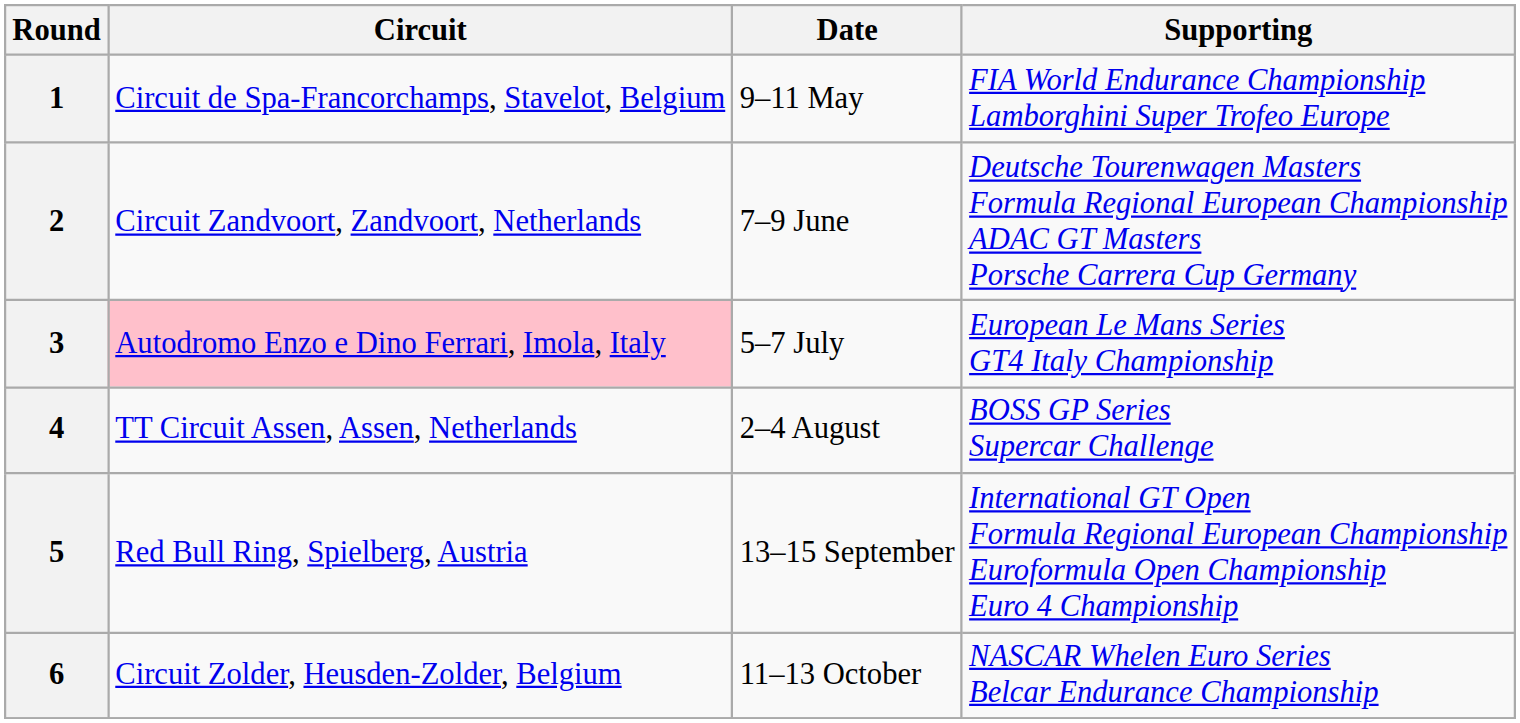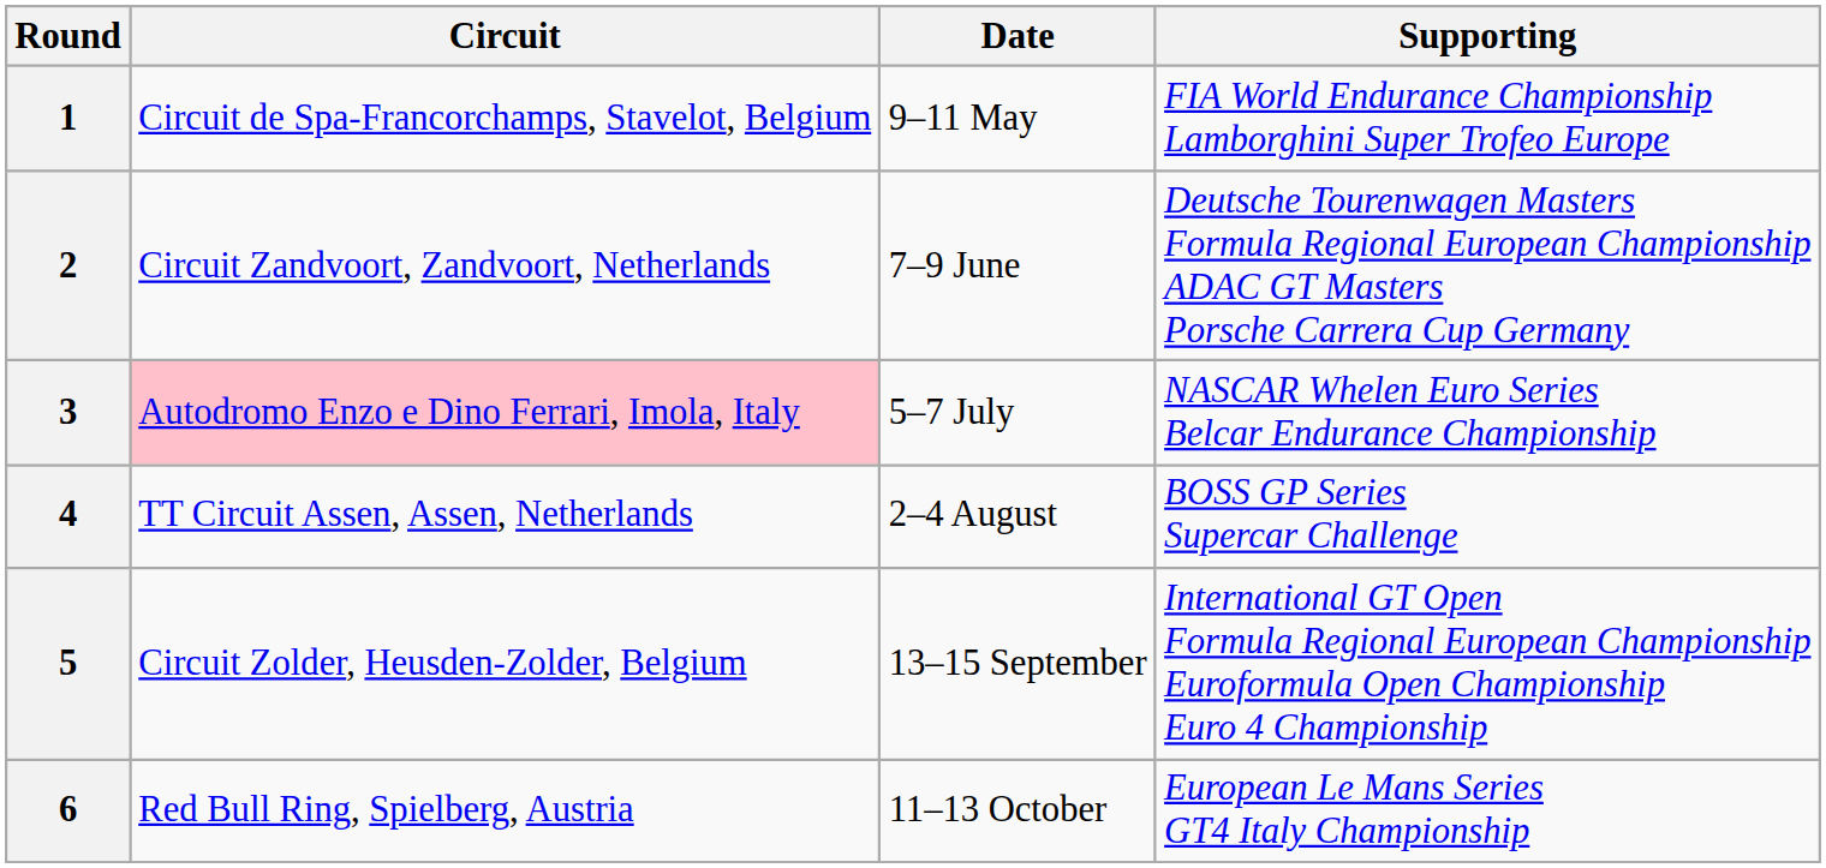 <table class="wikitable" style="font-size: 85%;">
 <tr>
 <th>Round</th>
 <th>Circuit</th>
 <th>Date</th>
 <th>Supporting</th>
 </tr>
 <tr>
 <th>1</th>
 <td> <a href='#'>Circuit de Spa-Francorchamps</a>, <a href='#'>Stavelot</a>, <a href='#'>Belgium</a></td>
 <td>9–11 May</td>
 <td><em><a href='#'>FIA World Endurance Championship</a><br><a href='#'>Lamborghini Super Trofeo Europe</a></em></td>
 </tr>
 <tr>
 <th>2</th>
 <td> <a href='#'>Circuit Zandvoort</a>, <a href='#'>Zandvoort</a>, <a href='#'>Netherlands</a></td>
 <td>7–9 June</td>
 <td><em><a href='#'>Deutsche Tourenwagen Masters</a><br><a href='#'>Formula Regional European Championship</a><br><a href='#'>ADAC GT Masters</a><br><a href='#'>Porsche Carrera Cup Germany</a></em></td>
 </tr>
 <tr>
 <th>3</th>
 <td style="background: pink;"> <a href='#'>Autodromo Enzo e Dino Ferrari</a>, <a href='#'>Imola</a>, <a href='#'>Italy</a></td>
 <td>5–7 July</td>
-<td><em><a href='#'>European Le Mans Series</a><br><a href='#'>GT4 Italy Championship</a></em></td>
+<td><em><a href='#'>NASCAR Whelen Euro Series</a><br><a href='#'>Belcar Endurance Championship</a></em></td>
 </tr>
 <tr>
 <th>4</th>
 <td> <a href='#'>TT Circuit Assen</a>, <a href='#'>Assen</a>, <a href='#'>Netherlands</a></td>
 <td>2–4 August</td>
 <td><em><a href='#'>BOSS GP Series</a><br><a href='#'>Supercar Challenge</a></em></td>
 </tr>
 <tr>
 <th>5</th>
-<td> <a href='#'>Red Bull Ring</a>, <a href='#'>Spielberg</a>, <a href='#'>Austria</a></td>
+<td> <a href='#'>Circuit Zolder</a>, <a href='#'>Heusden-Zolder</a>, <a href='#'>Belgium</a></td>
 <td>13–15 September</td>
 <td><em><a href='#'>International GT Open</a><br><a href='#'>Formula Regional European Championship</a><br><a href='#'>Euroformula Open Championship</a><br><a href='#'>Euro 4 Championship</a></em></td>
 </tr>
 <tr>
 <th>6</th>
-<td> <a href='#'>Circuit Zolder</a>, <a href='#'>Heusden-Zolder</a>, <a href='#'>Belgium</a></td>
+<td> <a href='#'>Red Bull Ring</a>, <a href='#'>Spielberg</a>, <a href='#'>Austria</a></td>
 <td>11–13 October</td>
-<td><em><a href='#'>NASCAR Whelen Euro Series</a><br><a href='#'>Belcar Endurance Championship</a></em></td>
+<td><em><a href='#'>European Le Mans Series</a><br><a href='#'>GT4 Italy Championship</a></em></td>
 </tr>
 <tr>
 </tr>
 </table>
